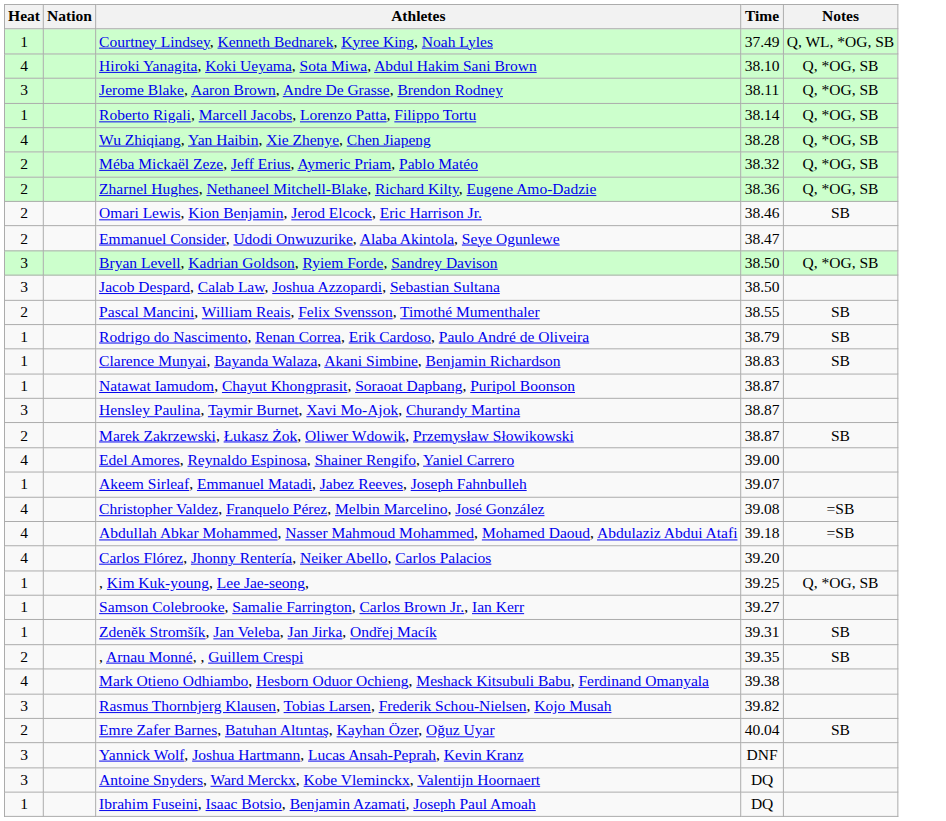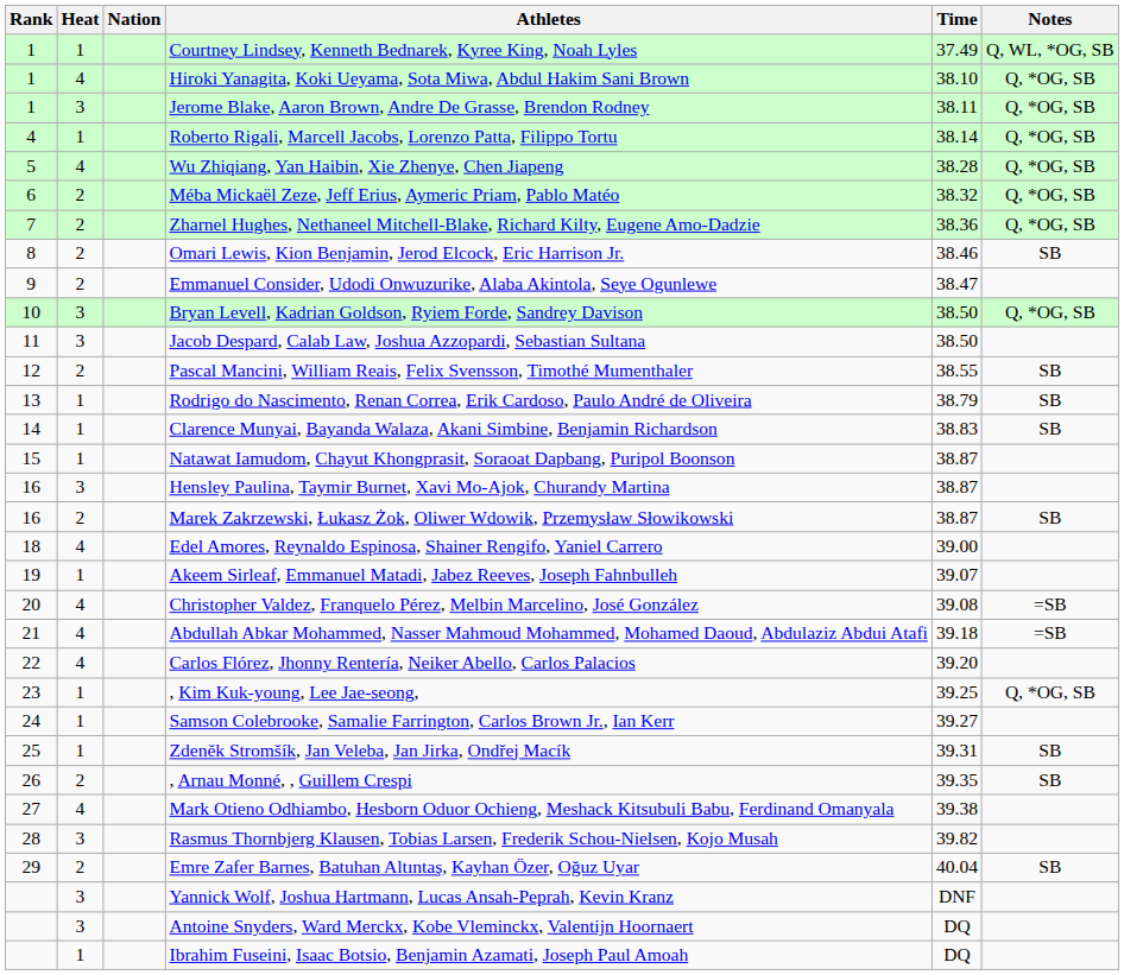 <table class="wikitable sortable" style="text-align:center">
 <tr>
+<th>Rank</th>
 <th>Heat</th>
 <th>Nation</th>
 <th>Athletes</th>
 <th>Time</th>
 <th>Notes</th>
 </tr>
 <tr bgcolor=ccffcc>
 <td>1</td>
+<td>1</td>
 <td align=left></td>
 <td align=left><a href='#'>Courtney Lindsey</a>, <a href='#'>Kenneth Bednarek</a>, <a href='#'>Kyree King</a>, <a href='#'>Noah Lyles</a></td>
 <td>37.49</td>
 <td>Q, WL, *OG, SB</td>
 </tr>
 <tr bgcolor=ccffcc>
+<td>1</td>
 <td>4</td>
 <td align=left></td>
 <td align=left><a href='#'>Hiroki Yanagita</a>, <a href='#'>Koki Ueyama</a>, <a href='#'>Sota Miwa</a>, <a href='#'>Abdul Hakim Sani Brown</a></td>
 <td>38.10</td>
 <td>Q, *OG, SB</td>
 </tr>
 <tr bgcolor=ccffcc>
+<td>1</td>
 <td>3</td>
 <td align=left></td>
 <td align=left><a href='#'>Jerome Blake</a>, <a href='#'>Aaron Brown</a>, <a href='#'>Andre De Grasse</a>, <a href='#'>Brendon Rodney</a></td>
 <td>38.11</td>
 <td>Q, *OG, SB</td>
 </tr>
 <tr bgcolor=ccffcc>
+<td>4</td>
 <td>1</td>
 <td align=left></td>
 <td align=left><a href='#'>Roberto Rigali</a>, <a href='#'>Marcell Jacobs</a>, <a href='#'>Lorenzo Patta</a>, <a href='#'>Filippo Tortu</a></td>
 <td>38.14</td>
 <td>Q, *OG, SB</td>
 </tr>
 <tr bgcolor=ccffcc>
+<td>5</td>
 <td>4</td>
 <td align=left></td>
 <td align=left><a href='#'>Wu Zhiqiang</a>, <a href='#'>Yan Haibin</a>, <a href='#'>Xie Zhenye</a>, <a href='#'>Chen Jiapeng</a></td>
 <td>38.28</td>
 <td>Q, *OG, SB</td>
 </tr>
 <tr bgcolor=ccffcc>
+<td>6</td>
 <td>2</td>
 <td align=left></td>
 <td align=left><a href='#'>Méba Mickaël Zeze</a>, <a href='#'>Jeff Erius</a>, <a href='#'>Aymeric Priam</a>, <a href='#'>Pablo Matéo</a></td>
 <td>38.32</td>
 <td>Q, *OG, SB</td>
 </tr>
 <tr bgcolor=ccffcc>
+<td>7</td>
 <td>2</td>
 <td align=left></td>
 <td align=left><a href='#'>Zharnel Hughes</a>, <a href='#'>Nethaneel Mitchell-Blake</a>, <a href='#'>Richard Kilty</a>, <a href='#'>Eugene Amo-Dadzie</a></td>
 <td>38.36</td>
 <td>Q, *OG, SB</td>
 </tr>
 <tr>
+<td>8</td>
 <td>2</td>
 <td align=left></td>
 <td align=left><a href='#'>Omari Lewis</a>, <a href='#'>Kion Benjamin</a>, <a href='#'>Jerod Elcock</a>, <a href='#'>Eric Harrison Jr.</a></td>
 <td>38.46</td>
 <td>SB</td>
 </tr>
 <tr>
+<td>9</td>
 <td>2</td>
 <td align=left></td>
 <td align=left><a href='#'>Emmanuel Consider</a>, <a href='#'>Udodi Onwuzurike</a>, <a href='#'>Alaba Akintola</a>, <a href='#'>Seye Ogunlewe</a></td>
 <td>38.47</td>
 <td></td>
 </tr>
 <tr bgcolor=ccffcc>
+<td>10</td>
 <td>3</td>
 <td align=left></td>
 <td align=left><a href='#'>Bryan Levell</a>, <a href='#'>Kadrian Goldson</a>, <a href='#'>Ryiem Forde</a>, <a href='#'>Sandrey Davison</a></td>
 <td>38.50</td>
 <td>Q, *OG, SB</td>
 </tr>
 <tr>
+<td>11</td>
 <td>3</td>
 <td align=left></td>
 <td align=left><a href='#'>Jacob Despard</a>, <a href='#'>Calab Law</a>, <a href='#'>Joshua Azzopardi</a>, <a href='#'>Sebastian Sultana</a></td>
 <td>38.50</td>
 <td></td>
 </tr>
 <tr>
+<td>12</td>
 <td>2</td>
 <td align=left></td>
 <td align=left><a href='#'>Pascal Mancini</a>, <a href='#'>William Reais</a>, <a href='#'>Felix Svensson</a>, <a href='#'>Timothé Mumenthaler</a></td>
 <td>38.55</td>
 <td>SB</td>
 </tr>
 <tr>
+<td>13</td>
 <td>1</td>
 <td align=left></td>
 <td align=left><a href='#'>Rodrigo do Nascimento</a>, <a href='#'>Renan Correa</a>, <a href='#'>Erik Cardoso</a>, <a href='#'>Paulo André de Oliveira</a></td>
 <td>38.79</td>
 <td>SB</td>
 </tr>
 <tr>
+<td>14</td>
 <td>1</td>
 <td align=left></td>
 <td align=left><a href='#'>Clarence Munyai</a>, <a href='#'>Bayanda Walaza</a>, <a href='#'>Akani Simbine</a>, <a href='#'>Benjamin Richardson</a></td>
 <td>38.83</td>
 <td>SB</td>
 </tr>
 <tr>
+<td>15</td>
 <td>1</td>
 <td align=left></td>
 <td align=left><a href='#'>Natawat Iamudom</a>, <a href='#'>Chayut Khongprasit</a>, <a href='#'>Soraoat Dapbang</a>, <a href='#'>Puripol Boonson</a></td>
 <td>38.87</td>
 <td></td>
 </tr>
 <tr>
+<td>16</td>
 <td>3</td>
 <td align=left></td>
 <td align=left><a href='#'>Hensley Paulina</a>, <a href='#'>Taymir Burnet</a>, <a href='#'>Xavi Mo-Ajok</a>, <a href='#'>Churandy Martina</a></td>
 <td>38.87</td>
 <td></td>
 </tr>
 <tr>
+<td>16</td>
 <td>2</td>
 <td align=left></td>
 <td align=left><a href='#'>Marek Zakrzewski</a>, <a href='#'>Łukasz Żok</a>, <a href='#'>Oliwer Wdowik</a>, <a href='#'>Przemysław Słowikowski</a></td>
 <td>38.87</td>
 <td>SB</td>
 </tr>
 <tr>
+<td>18</td>
 <td>4</td>
 <td align=left></td>
 <td align=left><a href='#'>Edel Amores</a>, <a href='#'>Reynaldo Espinosa</a>, <a href='#'>Shainer Rengifo</a>, <a href='#'>Yaniel Carrero</a></td>
 <td>39.00</td>
 <td></td>
 </tr>
 <tr>
+<td>19</td>
 <td>1</td>
 <td align=left></td>
 <td align=left><a href='#'>Akeem Sirleaf</a>, <a href='#'>Emmanuel Matadi</a>, <a href='#'>Jabez Reeves</a>, <a href='#'>Joseph Fahnbulleh</a></td>
 <td>39.07</td>
 <td></td>
 </tr>
 <tr>
+<td>20</td>
 <td>4</td>
 <td align=left></td>
 <td align=left><a href='#'>Christopher Valdez</a>, <a href='#'>Franquelo Pérez</a>, <a href='#'>Melbin Marcelino</a>, <a href='#'>José González</a></td>
 <td>39.08</td>
 <td>=SB</td>
 </tr>
 <tr>
+<td>21</td>
 <td>4</td>
 <td align=left></td>
 <td align=left><a href='#'>Abdullah Abkar Mohammed</a>, <a href='#'>Nasser Mahmoud Mohammed</a>, <a href='#'>Mohamed Daoud</a>, <a href='#'>Abdulaziz Abdui Atafi</a></td>
 <td>39.18</td>
 <td>=SB</td>
 </tr>
 <tr>
+<td>22</td>
 <td>4</td>
 <td align=left></td>
 <td align=left><a href='#'>Carlos Flórez</a>, <a href='#'>Jhonny Rentería</a>, <a href='#'>Neiker Abello</a>, <a href='#'>Carlos Palacios</a></td>
 <td>39.20</td>
 <td></td>
 </tr>
 <tr>
+<td>23</td>
 <td>1</td>
 <td align=left></td>
 <td align=left>, <a href='#'>Kim Kuk-young</a>, <a href='#'>Lee Jae-seong</a>, </td>
 <td>39.25</td>
 <td>Q, *OG, SB</td>
 </tr>
 <tr>
+<td>24</td>
 <td>1</td>
 <td align=left></td>
 <td align=left><a href='#'>Samson Colebrooke</a>, <a href='#'>Samalie Farrington</a>, <a href='#'>Carlos Brown Jr.</a>, <a href='#'>Ian Kerr</a></td>
 <td>39.27</td>
 <td></td>
 </tr>
 <tr>
+<td>25</td>
 <td>1</td>
 <td align=left></td>
 <td align=left><a href='#'>Zdeněk Stromšík</a>, <a href='#'>Jan Veleba</a>, <a href='#'>Jan Jirka</a>, <a href='#'>Ondřej Macík</a></td>
 <td>39.31</td>
 <td>SB</td>
 </tr>
 <tr>
+<td>26</td>
 <td>2</td>
 <td align=left></td>
 <td align=left>, <a href='#'>Arnau Monné</a>, , <a href='#'>Guillem Crespi</a></td>
 <td>39.35</td>
 <td>SB</td>
 </tr>
 <tr>
+<td>27</td>
 <td>4</td>
 <td align=left></td>
 <td align=left><a href='#'>Mark Otieno Odhiambo</a>, <a href='#'>Hesborn Oduor Ochieng</a>, <a href='#'>Meshack Kitsubuli Babu</a>, <a href='#'>Ferdinand Omanyala</a></td>
 <td>39.38</td>
 <td></td>
 </tr>
 <tr>
+<td>28</td>
 <td>3</td>
 <td align=left></td>
 <td align=left><a href='#'>Rasmus Thornbjerg Klausen</a>, <a href='#'>Tobias Larsen</a>, <a href='#'>Frederik Schou-Nielsen</a>, <a href='#'>Kojo Musah</a></td>
 <td>39.82</td>
 <td></td>
 </tr>
 <tr>
+<td>29</td>
 <td>2</td>
 <td align=left></td>
 <td align=left><a href='#'>Emre Zafer Barnes</a>, <a href='#'>Batuhan Altıntaş</a>, <a href='#'>Kayhan Özer</a>, <a href='#'>Oğuz Uyar</a></td>
 <td>40.04</td>
 <td>SB</td>
 </tr>
 <tr>
+<td></td>
 <td>3</td>
 <td align=left></td>
 <td align=left><a href='#'>Yannick Wolf</a>, <a href='#'>Joshua Hartmann</a>, <a href='#'>Lucas Ansah-Peprah</a>, <a href='#'>Kevin Kranz</a></td>
 <td>DNF</td>
 <td></td>
 </tr>
 <tr>
+<td></td>
 <td>3</td>
 <td align=left></td>
 <td align=left><a href='#'>Antoine Snyders</a>, <a href='#'>Ward Merckx</a>, <a href='#'>Kobe Vleminckx</a>, <a href='#'>Valentijn Hoornaert</a></td>
 <td>DQ</td>
 <td></td>
 </tr>
 <tr>
+<td></td>
 <td>1</td>
 <td align=left></td>
 <td align=left><a href='#'>Ibrahim Fuseini</a>, <a href='#'>Isaac Botsio</a>, <a href='#'>Benjamin Azamati</a>, <a href='#'>Joseph Paul Amoah</a></td>
 <td>DQ</td>
 <td></td>
 </tr>
 </table>
